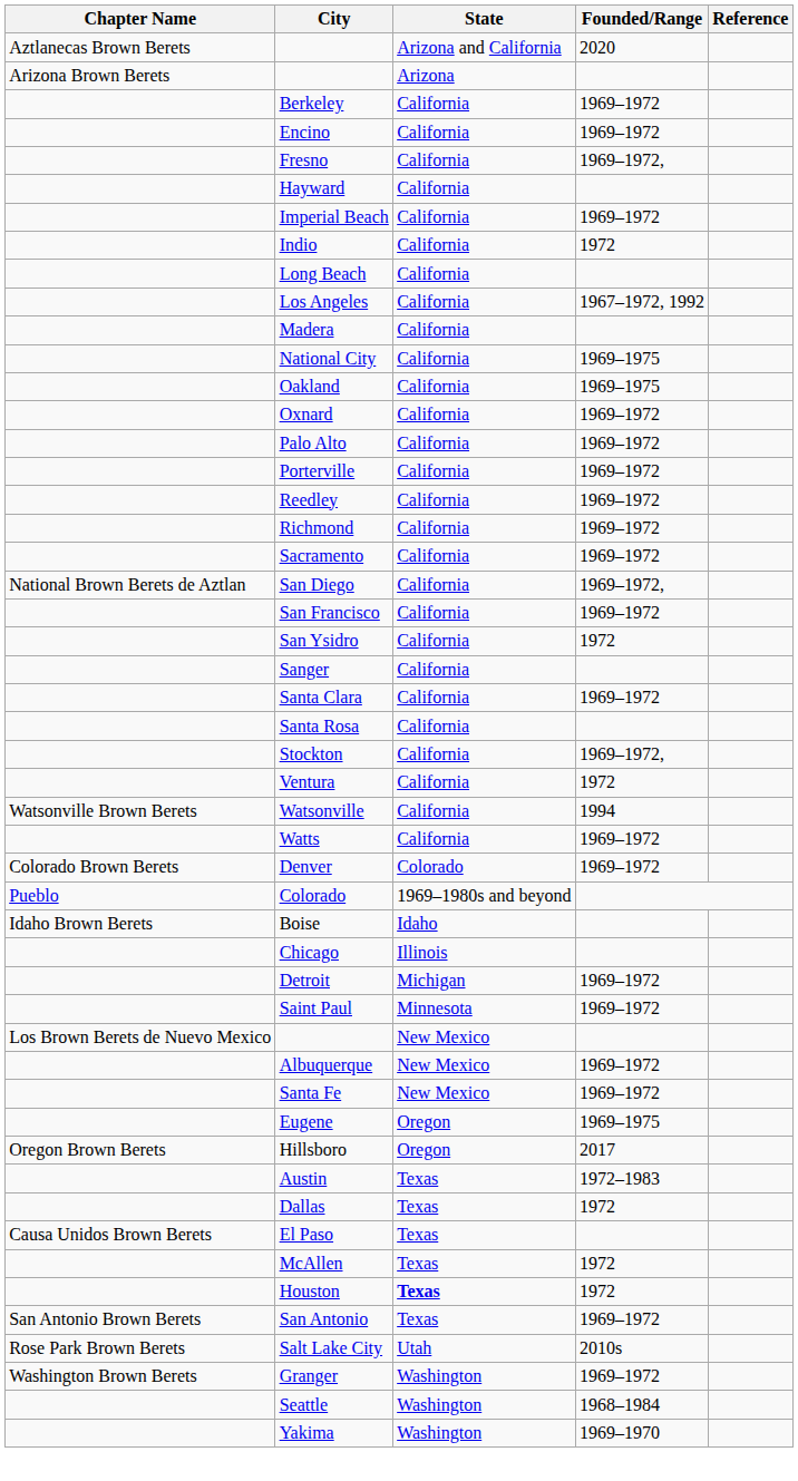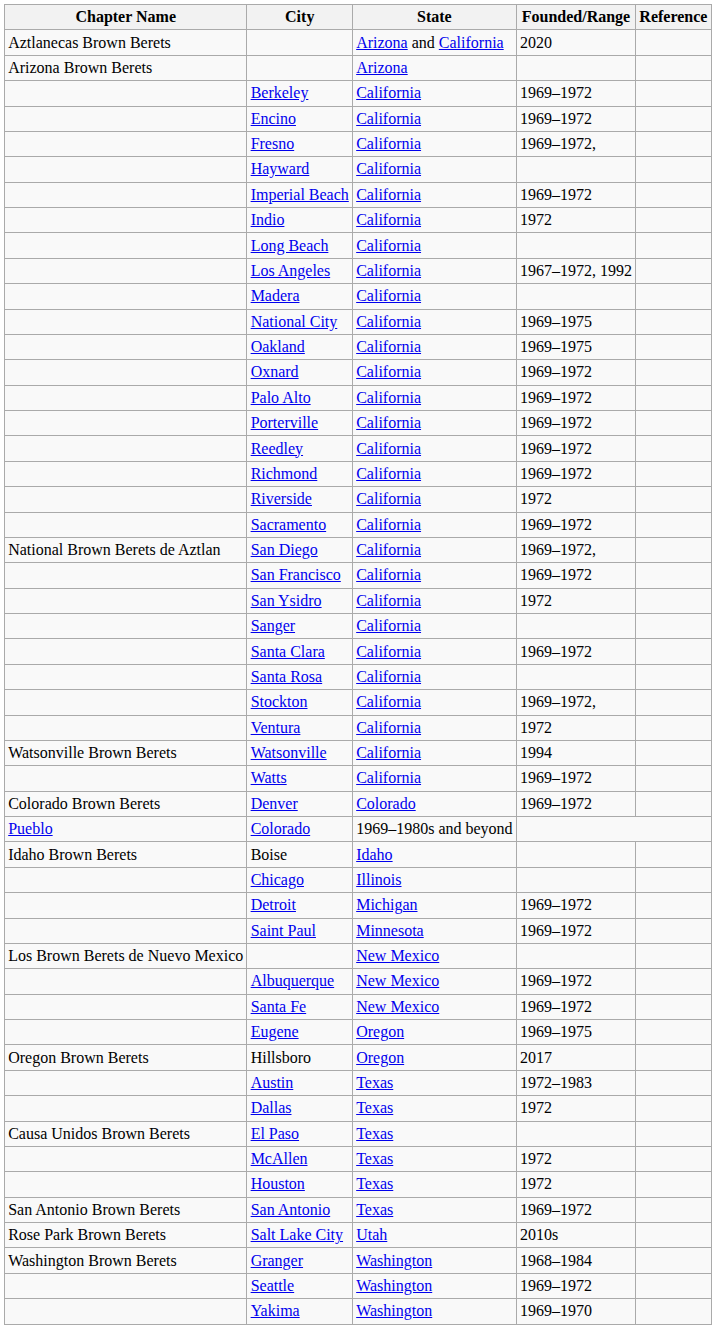 <table class="wikitable sortable">
 <tr>
 <th>Chapter Name</th>
 <th>City</th>
 <th>State</th>
 <th>Founded/Range</th>
 <th>Reference</th>
 </tr>
 <tr>
 <td>Aztlanecas Brown Berets</td>
 <td></td>
 <td><a href='#'>Arizona</a> and <a href='#'>California</a></td>
 <td>2020</td>
 <td></td>
 </tr>
 <tr>
 <td>Arizona Brown Berets</td>
 <td></td>
 <td><a href='#'>Arizona</a></td>
 <td></td>
 <td></td>
 </tr>
 <tr>
 <td></td>
 <td><a href='#'>Berkeley</a></td>
 <td><a href='#'>California</a></td>
 <td>1969–1972</td>
 <td></td>
 </tr>
 <tr>
 <td></td>
 <td><a href='#'>Encino</a></td>
 <td><a href='#'>California</a></td>
 <td>1969–1972</td>
 <td></td>
 </tr>
 <tr>
 <td></td>
 <td><a href='#'>Fresno</a></td>
 <td><a href='#'>California</a></td>
 <td>1969–1972, </td>
 <td></td>
 </tr>
 <tr>
 <td></td>
 <td><a href='#'>Hayward</a></td>
 <td><a href='#'>California</a></td>
 <td></td>
 <td></td>
 </tr>
 <tr>
 <td></td>
 <td><a href='#'>Imperial Beach</a></td>
 <td><a href='#'>California</a></td>
 <td>1969–1972</td>
 <td></td>
 </tr>
 <tr>
 <td></td>
 <td><a href='#'>Indio</a></td>
 <td><a href='#'>California</a></td>
 <td>1972</td>
 <td></td>
 </tr>
 <tr>
 <td></td>
 <td><a href='#'>Long Beach</a></td>
 <td><a href='#'>California</a></td>
 <td></td>
 <td></td>
 </tr>
 <tr>
 <td></td>
 <td><a href='#'>Los Angeles</a></td>
 <td><a href='#'>California</a></td>
 <td>1967–1972, 1992</td>
 <td></td>
 </tr>
 <tr>
 <td></td>
 <td><a href='#'>Madera</a></td>
 <td><a href='#'>California</a></td>
 <td></td>
 <td></td>
 </tr>
 <tr>
 <td></td>
 <td><a href='#'>National City</a></td>
 <td><a href='#'>California</a></td>
 <td>1969–1975</td>
 <td></td>
 </tr>
 <tr>
 <td></td>
 <td><a href='#'>Oakland</a></td>
 <td><a href='#'>California</a></td>
 <td>1969–1975</td>
 <td></td>
 </tr>
 <tr>
 <td></td>
 <td><a href='#'>Oxnard</a></td>
 <td><a href='#'>California</a></td>
 <td>1969–1972</td>
 <td></td>
 </tr>
 <tr>
 <td></td>
 <td><a href='#'>Palo Alto</a></td>
 <td><a href='#'>California</a></td>
 <td>1969–1972</td>
 <td></td>
 </tr>
 <tr>
 <td></td>
 <td><a href='#'>Porterville</a></td>
 <td><a href='#'>California</a></td>
 <td>1969–1972</td>
 <td></td>
 </tr>
 <tr>
 <td></td>
 <td><a href='#'>Reedley</a></td>
 <td><a href='#'>California</a></td>
 <td>1969–1972</td>
 <td></td>
 </tr>
 <tr>
 <td></td>
 <td><a href='#'>Richmond</a></td>
 <td><a href='#'>California</a></td>
 <td>1969–1972</td>
+<td></td>
+</tr>
+<tr>
+<td></td>
+<td><a href='#'>Riverside</a></td>
+<td><a href='#'>California</a></td>
+<td>1972</td>
 <td></td>
 </tr>
 <tr>
 <td></td>
 <td><a href='#'>Sacramento</a></td>
 <td><a href='#'>California</a></td>
 <td>1969–1972</td>
 <td></td>
 </tr>
 <tr>
 <td>National Brown Berets de Aztlan</td>
 <td><a href='#'>San Diego</a></td>
 <td><a href='#'>California</a></td>
 <td>1969–1972, </td>
 <td></td>
 </tr>
 <tr>
 <td></td>
 <td><a href='#'>San Francisco</a></td>
 <td><a href='#'>California</a></td>
 <td>1969–1972</td>
 <td></td>
 </tr>
 <tr>
 <td></td>
 <td><a href='#'>San Ysidro</a></td>
 <td><a href='#'>California</a></td>
 <td>1972</td>
 <td></td>
 </tr>
 <tr>
 <td></td>
 <td><a href='#'>Sanger</a></td>
 <td><a href='#'>California</a></td>
 <td></td>
 <td></td>
 </tr>
 <tr>
 <td></td>
 <td><a href='#'>Santa Clara</a></td>
 <td><a href='#'>California</a></td>
 <td>1969–1972</td>
 <td></td>
 </tr>
 <tr>
 <td></td>
 <td><a href='#'>Santa Rosa</a></td>
 <td><a href='#'>California</a></td>
 <td></td>
 <td></td>
 </tr>
 <tr>
 <td></td>
 <td><a href='#'>Stockton</a></td>
 <td><a href='#'>California</a></td>
 <td>1969–1972, </td>
 <td></td>
 </tr>
 <tr>
 <td></td>
 <td><a href='#'>Ventura</a></td>
 <td><a href='#'>California</a></td>
 <td>1972</td>
 <td></td>
 </tr>
 <tr>
 <td>Watsonville Brown Berets</td>
 <td><a href='#'>Watsonville</a></td>
 <td><a href='#'>California</a></td>
 <td>1994</td>
 <td></td>
 </tr>
 <tr>
 <td></td>
 <td><a href='#'>Watts</a></td>
 <td><a href='#'>California</a></td>
 <td>1969–1972</td>
 <td></td>
 </tr>
 <tr>
 <td>Colorado Brown Berets</td>
 <td><a href='#'>Denver</a></td>
 <td><a href='#'>Colorado</a></td>
 <td>1969–1972</td>
 <td></td>
 </tr>
 <tr>
 <td><a href='#'>Pueblo</a></td>
 <td><a href='#'>Colorado</a></td>
 <td>1969–1980s and beyond</td>
 </tr>
 <tr>
 <td>Idaho Brown Berets</td>
 <td>Boise</td>
 <td><a href='#'>Idaho</a></td>
 <td></td>
 <td></td>
 </tr>
 <tr>
 <td></td>
 <td><a href='#'>Chicago</a></td>
 <td><a href='#'>Illinois</a></td>
 <td></td>
 <td></td>
 </tr>
 <tr>
 <td></td>
 <td><a href='#'>Detroit</a></td>
 <td><a href='#'>Michigan</a></td>
 <td>1969–1972</td>
 <td></td>
 </tr>
 <tr>
 <td></td>
 <td><a href='#'>Saint Paul</a></td>
 <td><a href='#'>Minnesota</a></td>
 <td>1969–1972</td>
 <td></td>
 </tr>
 <tr>
 <td>Los Brown Berets de Nuevo Mexico</td>
 <td></td>
 <td><a href='#'>New Mexico</a></td>
 <td></td>
 <td></td>
 </tr>
 <tr>
 <td></td>
 <td><a href='#'>Albuquerque</a></td>
 <td><a href='#'>New Mexico</a></td>
 <td>1969–1972</td>
 <td></td>
 </tr>
 <tr>
 <td></td>
 <td><a href='#'>Santa Fe</a></td>
 <td><a href='#'>New Mexico</a></td>
 <td>1969–1972</td>
 <td></td>
 </tr>
 <tr>
 <td></td>
 <td><a href='#'>Eugene</a></td>
 <td><a href='#'>Oregon</a></td>
 <td>1969–1975</td>
 <td></td>
 </tr>
 <tr>
 <td>Oregon Brown Berets</td>
 <td>Hillsboro</td>
 <td><a href='#'>Oregon</a></td>
 <td>2017</td>
 <td></td>
 </tr>
 <tr>
 <td></td>
 <td><a href='#'>Austin</a></td>
 <td><a href='#'>Texas</a></td>
 <td>1972–1983</td>
 <td></td>
 </tr>
 <tr>
 <td></td>
 <td><a href='#'>Dallas</a></td>
 <td><a href='#'>Texas</a></td>
 <td>1972</td>
 <td></td>
 </tr>
 <tr>
 <td>Causa Unidos Brown Berets</td>
 <td><a href='#'>El Paso</a></td>
 <td><a href='#'>Texas</a></td>
 <td></td>
 <td></td>
 </tr>
 <tr>
 <td></td>
 <td><a href='#'>McAllen</a></td>
 <td><a href='#'>Texas</a></td>
 <td>1972</td>
 <td></td>
 </tr>
 <tr>
 <td></td>
 <td><a href='#'>Houston</a></td>
-<td><strong><a href='#'>Texas</a></strong></td>
+<td><a href='#'>Texas</a></td>
 <td>1972</td>
 <td></td>
 </tr>
 <tr>
 <td>San Antonio Brown Berets</td>
 <td><a href='#'>San Antonio</a></td>
 <td><a href='#'>Texas</a></td>
 <td>1969–1972</td>
 <td></td>
 </tr>
 <tr>
 <td>Rose Park Brown Berets</td>
 <td><a href='#'>Salt Lake City</a></td>
 <td><a href='#'>Utah</a></td>
 <td>2010s</td>
 <td></td>
 </tr>
 <tr>
 <td>Washington Brown Berets</td>
 <td><a href='#'>Granger</a></td>
 <td><a href='#'>Washington</a></td>
-<td>1969–1972</td>
+<td>1968–1984</td>
 <td></td>
 </tr>
 <tr>
 <td></td>
 <td><a href='#'>Seattle</a></td>
 <td><a href='#'>Washington</a></td>
-<td>1968–1984</td>
+<td>1969–1972</td>
 <td></td>
 </tr>
 <tr>
 <td></td>
 <td><a href='#'>Yakima</a></td>
 <td><a href='#'>Washington</a></td>
 <td>1969–1970</td>
 <td></td>
 </tr>
 </table>
